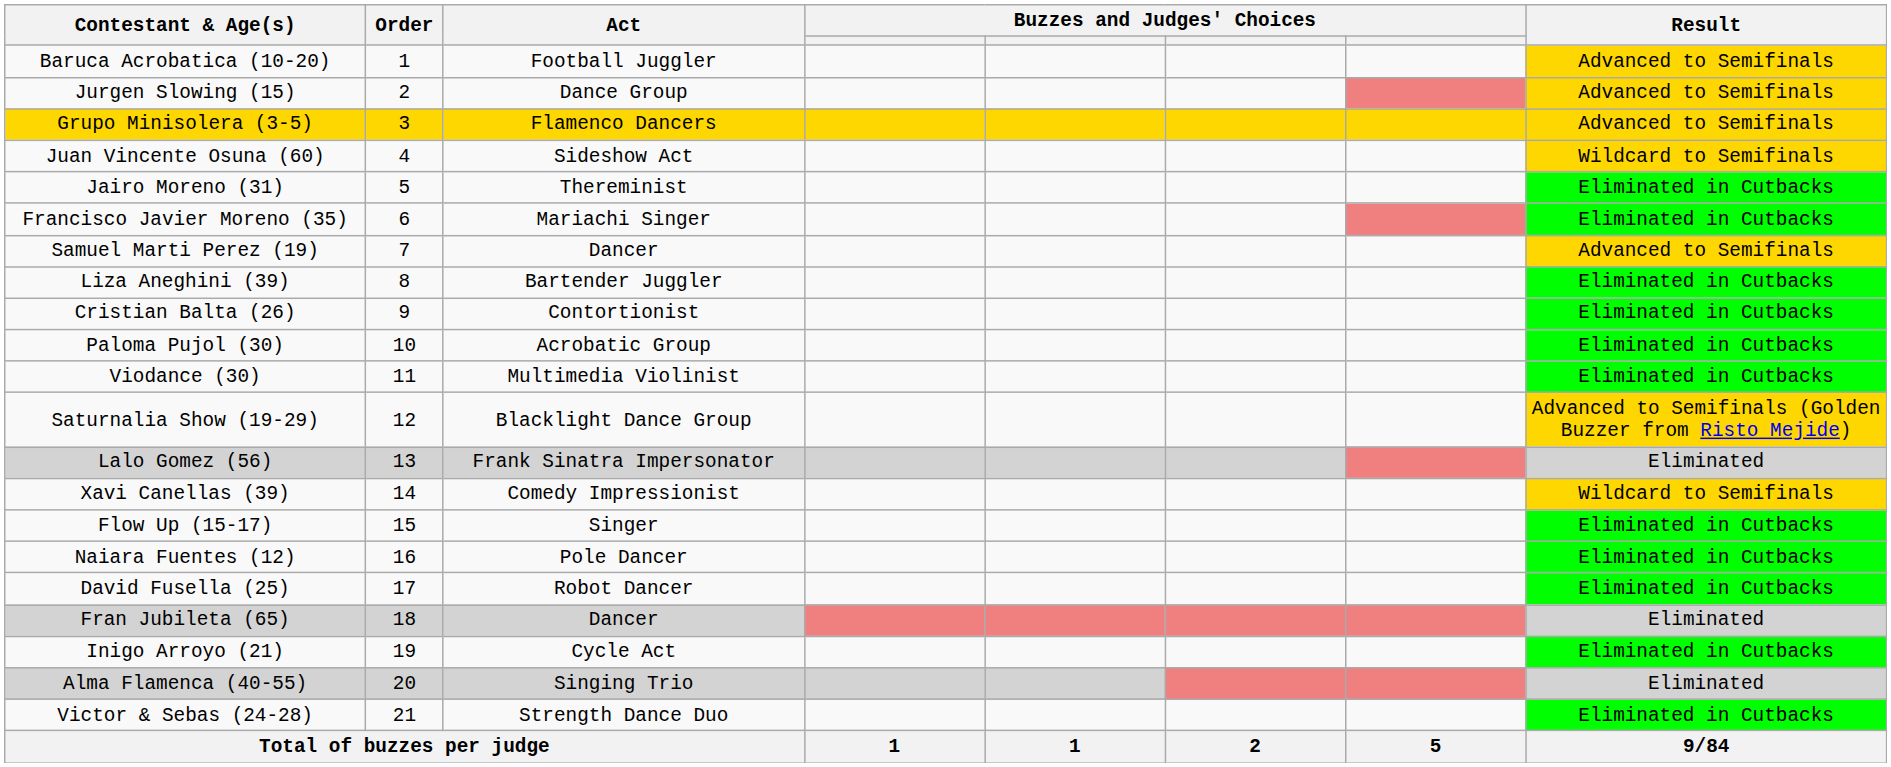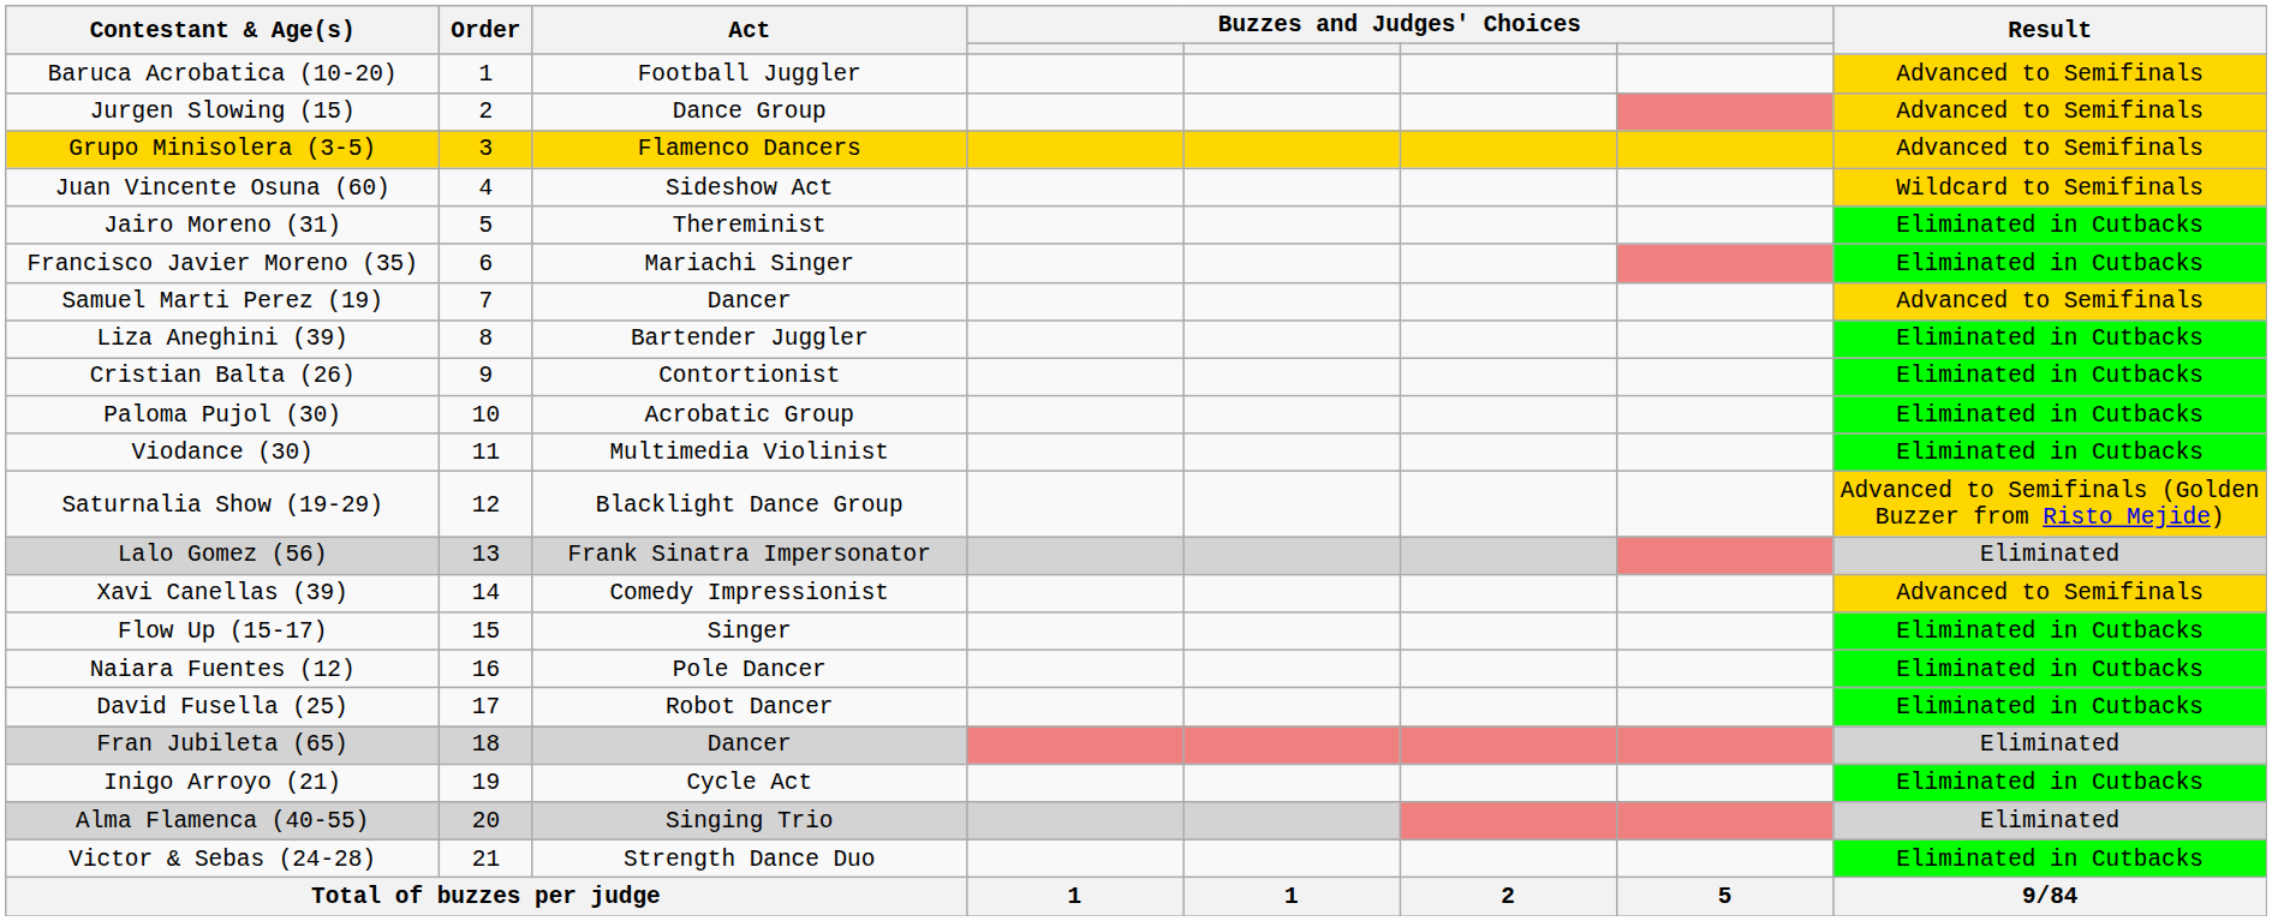 <table class="wikitable sortable" style="width:100%; text-align:center;">
 <tr>
 <th scope="col" rowspan="2"  style="width:15%;">Contestant & Age(s)</th>
 <th scope="col" rowspan="2"  data-sort-type="number" style="width:2%;">Order</th>
 <th scope="col" rowspan="2" class="unsortable"  style="width:15%;">Act</th>
 <th scope="col" colspan="4" class="unsortable" style="width:30%;">Buzzes and Judges' Choices</th>
 <th scope="col" rowspan="2" style="width:15%;">Result</th>
 </tr>
 <tr>
 <th width="100"></th>
 <th width="100"></th>
 <th width="100"></th>
 <th width="100"></th>
 </tr>
 <tr>
 <td>Baruca Acrobatica (10-20)</td>
 <td>1</td>
 <td>Football Juggler</td>
 <td></td>
 <td></td>
 <td></td>
 <td></td>
 <td style="background:gold">Advanced to Semifinals</td>
 </tr>
 <tr>
 <td>Jurgen Slowing (15)</td>
 <td>2</td>
 <td>Dance Group</td>
 <td></td>
 <td></td>
 <td></td>
 <td style="background:#F08080"></td>
 <td style="background:gold">Advanced to Semifinals</td>
 </tr>
 <tr bgcolor=gold>
 <td>Grupo Minisolera (3-5)</td>
 <td>3</td>
 <td>Flamenco Dancers</td>
 <td></td>
 <td></td>
 <td></td>
 <td></td>
 <td style="background:gold">Advanced to Semifinals</td>
 </tr>
 <tr>
 <td>Juan Vincente Osuna (60)</td>
 <td>4</td>
 <td>Sideshow Act</td>
 <td></td>
 <td></td>
 <td></td>
 <td></td>
 <td style="background:gold">Wildcard to Semifinals</td>
 </tr>
 <tr>
 <td>Jairo Moreno (31)</td>
 <td>5</td>
 <td>Thereminist</td>
 <td></td>
 <td></td>
 <td></td>
 <td></td>
 <td style="background:lime">Eliminated in Cutbacks</td>
 </tr>
 <tr>
 <td>Francisco Javier Moreno (35)</td>
 <td>6</td>
 <td>Mariachi Singer</td>
 <td></td>
 <td></td>
 <td></td>
 <td style="background:#F08080"></td>
 <td style="background:lime">Eliminated in Cutbacks</td>
 </tr>
 <tr>
 <td>Samuel Marti Perez (19)</td>
 <td>7</td>
 <td>Dancer</td>
 <td></td>
 <td></td>
 <td></td>
 <td></td>
 <td style="background:gold">Advanced to Semifinals</td>
 </tr>
 <tr>
 <td>Liza Aneghini (39)</td>
 <td>8</td>
 <td>Bartender Juggler</td>
 <td></td>
 <td></td>
 <td></td>
 <td></td>
 <td style="background:lime">Eliminated in Cutbacks</td>
 </tr>
 <tr>
 <td>Cristian Balta (26)</td>
 <td>9</td>
 <td>Contortionist</td>
 <td></td>
 <td></td>
 <td></td>
 <td></td>
 <td style="background:lime">Eliminated in Cutbacks</td>
 </tr>
 <tr>
 <td>Paloma Pujol (30)</td>
 <td>10</td>
 <td>Acrobatic Group</td>
 <td></td>
 <td></td>
 <td></td>
 <td></td>
 <td style="background:lime">Eliminated in Cutbacks</td>
 </tr>
 <tr>
 <td>Viodance (30)</td>
 <td>11</td>
 <td>Multimedia Violinist</td>
 <td></td>
 <td></td>
 <td></td>
 <td></td>
 <td style="background:lime">Eliminated in Cutbacks</td>
 </tr>
 <tr>
 <td>Saturnalia Show (19-29)</td>
 <td>12</td>
 <td>Blacklight Dance Group</td>
 <td></td>
 <td></td>
 <td></td>
 <td></td>
 <td style="background:gold">Advanced to Semifinals (Golden Buzzer from <a href='#'>Risto Mejide</a>)</td>
 </tr>
 <tr bgcolor=lightgrey>
 <td>Lalo Gomez (56)</td>
 <td>13</td>
 <td>Frank Sinatra Impersonator</td>
 <td></td>
 <td></td>
 <td></td>
 <td style="background:#F08080"></td>
 <td style="background:">Eliminated</td>
 </tr>
 <tr>
 <td>Xavi Canellas (39)</td>
 <td>14</td>
 <td>Comedy Impressionist</td>
 <td></td>
 <td></td>
 <td></td>
 <td></td>
-<td style="background:gold">Wildcard to Semifinals</td>
+<td style="background:gold">Advanced to Semifinals</td>
 </tr>
 <tr>
 <td>Flow Up (15-17)</td>
 <td>15</td>
 <td>Singer</td>
 <td></td>
 <td></td>
 <td></td>
 <td></td>
 <td style="background:lime">Eliminated in Cutbacks</td>
 </tr>
 <tr>
 <td>Naiara Fuentes (12)</td>
 <td>16</td>
 <td>Pole Dancer</td>
 <td></td>
 <td></td>
 <td></td>
 <td></td>
 <td style="background:lime">Eliminated in Cutbacks</td>
 </tr>
 <tr>
 <td>David Fusella (25)</td>
 <td>17</td>
 <td>Robot Dancer</td>
 <td></td>
 <td></td>
 <td></td>
 <td></td>
 <td style="background:lime">Eliminated in Cutbacks</td>
 </tr>
 <tr bgcolor=lightgrey>
 <td>Fran Jubileta (65)</td>
 <td>18</td>
 <td>Dancer</td>
 <td style="background:#F08080"></td>
 <td style="background:#F08080"></td>
 <td style="background:#F08080"></td>
 <td style="background:#F08080"></td>
 <td style="background:">Eliminated</td>
 </tr>
 <tr>
 <td>Inigo Arroyo (21)</td>
 <td>19</td>
 <td>Cycle Act</td>
 <td></td>
 <td></td>
 <td></td>
 <td></td>
 <td style="background:lime">Eliminated in Cutbacks</td>
 </tr>
 <tr bgcolor=lightgrey>
 <td>Alma Flamenca (40-55)</td>
 <td>20</td>
 <td>Singing Trio</td>
 <td></td>
 <td></td>
 <td style="background:#F08080"></td>
 <td style="background:#F08080"></td>
 <td style="background:">Eliminated</td>
 </tr>
 <tr>
 <td>Victor & Sebas (24-28)</td>
 <td>21</td>
 <td>Strength Dance Duo</td>
 <td></td>
 <td></td>
 <td></td>
 <td></td>
 <td style="background:lime">Eliminated in Cutbacks</td>
 </tr>
 <tr>
 <th colspan="3">Total of buzzes per judge</th>
 <th>1</th>
 <th>1</th>
 <th>2</th>
 <th>5</th>
 <th>9/84</th>
 </tr>
 </table>
